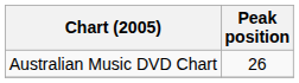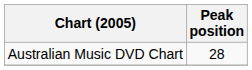 <table class="wikitable">
 <tr>
 <th align="left">Chart (2005)</th>
 <th align="left">Peak<br>position</th>
 </tr>
 <tr>
 <td align="left">Australian Music DVD Chart</td>
-<td align="center">26</td>
+<td align="center">28</td>
 </tr>
 <tr>
 </tr>
 </table>
